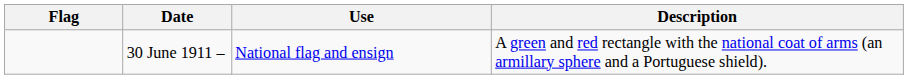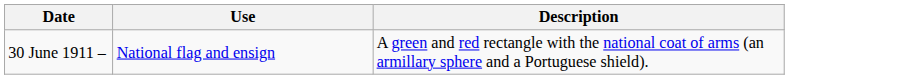 <table class="wikitable">
 <tr>
-<th width="110">Flag</th>
 <th width="100">Date</th>
 <th width="250">Use</th>
 <th width="400">Description</th>
 </tr>
 <tr>
-<td></td>
 <td>30 June 1911 –</td>
 <td><a href='#'>National flag and ensign</a></td>
 <td>A <a href='#'>green</a> and <a href='#'>red</a> rectangle with the <a href='#'>national coat of arms</a> (an <a href='#'>armillary sphere</a> and a Portuguese shield).</td>
 </tr>
 </table>
